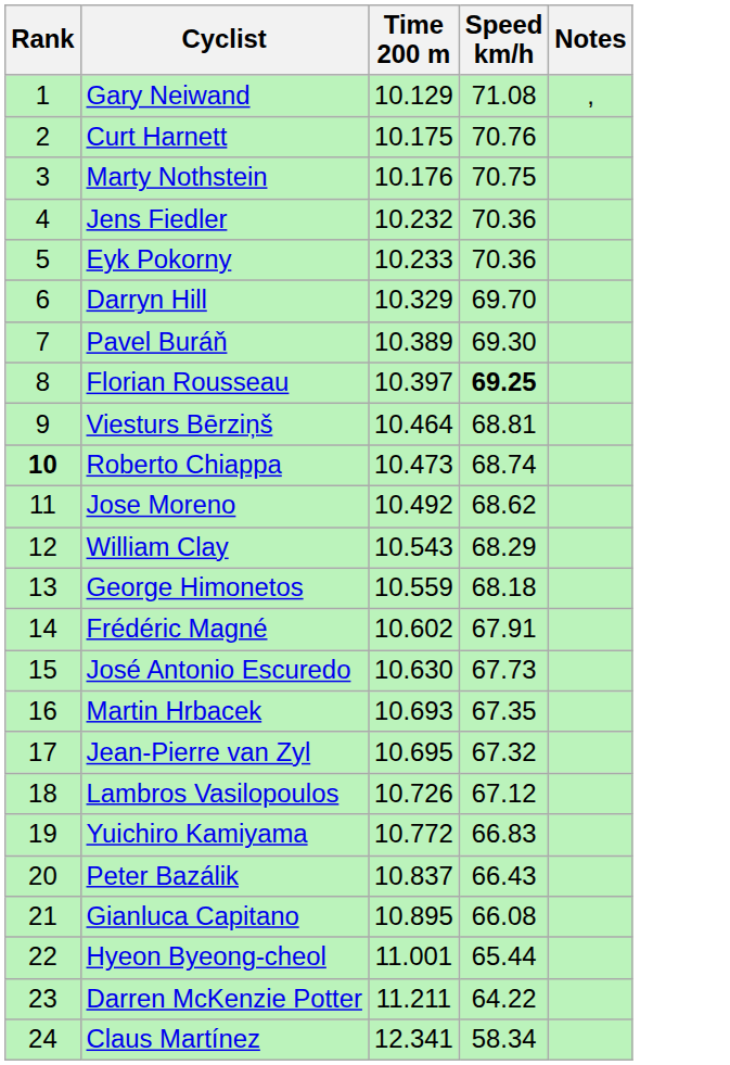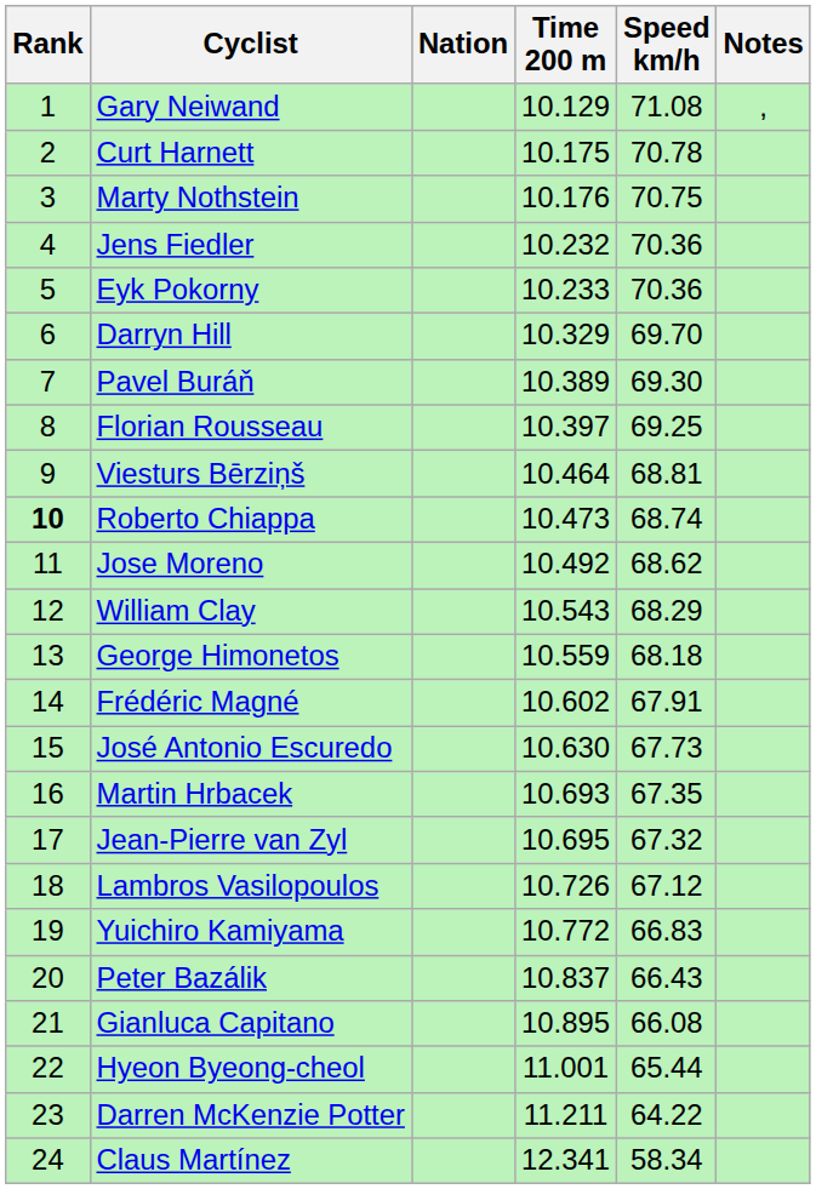 <table class="wikitable sortable" style="text-align:center">
 <tr>
 <th>Rank</th>
 <th>Cyclist</th>
+<th>Nation</th>
 <th>Time<br>200 m</th>
 <th>Speed<br>km/h</th>
 <th>Notes</th>
 </tr>
 <tr bgcolor=bbf3bb>
 <td>1</td>
 <td align=left><a href='#'>Gary Neiwand</a></td>
+<td align=left></td>
 <td>10.129</td>
 <td>71.08</td>
 <td>, </td>
 </tr>
 <tr bgcolor=bbf3bb>
 <td>2</td>
 <td align=left><a href='#'>Curt Harnett</a></td>
+<td align=left></td>
 <td>10.175</td>
-<td>70.76</td>
+<td>70.78</td>
 <td></td>
 </tr>
 <tr bgcolor=bbf3bb>
 <td>3</td>
 <td align=left><a href='#'>Marty Nothstein</a></td>
+<td align=left></td>
 <td>10.176</td>
 <td>70.75</td>
 <td></td>
 </tr>
 <tr bgcolor=bbf3bb>
 <td>4</td>
 <td align=left><a href='#'>Jens Fiedler</a></td>
+<td align=left></td>
 <td>10.232</td>
 <td>70.36</td>
 <td></td>
 </tr>
 <tr bgcolor=bbf3bb>
 <td>5</td>
 <td align=left><a href='#'>Eyk Pokorny</a></td>
+<td align=left></td>
 <td>10.233</td>
 <td>70.36</td>
 <td></td>
 </tr>
 <tr bgcolor=bbf3bb>
 <td>6</td>
 <td align=left><a href='#'>Darryn Hill</a></td>
+<td align=left></td>
 <td>10.329</td>
 <td>69.70</td>
 <td></td>
 </tr>
 <tr bgcolor=bbf3bb>
 <td>7</td>
 <td align=left><a href='#'>Pavel Buráň</a></td>
+<td align=left></td>
 <td>10.389</td>
 <td>69.30</td>
 <td></td>
 </tr>
 <tr bgcolor=bbf3bb>
 <td>8</td>
 <td align=left><a href='#'>Florian Rousseau</a></td>
+<td align=left></td>
 <td>10.397</td>
-<td><strong>69.25</strong></td>
+<td>69.25</td>
 <td></td>
 </tr>
 <tr bgcolor=bbf3bb>
 <td>9</td>
 <td align=left><a href='#'>Viesturs Bērziņš</a></td>
+<td align=left></td>
 <td>10.464</td>
 <td>68.81</td>
 <td></td>
 </tr>
 <tr bgcolor=bbf3bb>
 <td><strong>10</strong></td>
 <td align=left><a href='#'>Roberto Chiappa</a></td>
+<td align=left></td>
 <td>10.473</td>
 <td>68.74</td>
 <td></td>
 </tr>
 <tr bgcolor=bbf3bb>
 <td>11</td>
 <td align=left><a href='#'>Jose Moreno</a></td>
+<td align=left></td>
 <td>10.492</td>
 <td>68.62</td>
 <td></td>
 </tr>
 <tr bgcolor=bbf3bb>
 <td>12</td>
 <td align=left><a href='#'>William Clay</a></td>
+<td align=left></td>
 <td>10.543</td>
 <td>68.29</td>
 <td></td>
 </tr>
 <tr bgcolor=bbf3bb>
 <td>13</td>
 <td align=left><a href='#'>George Himonetos</a></td>
+<td align=left></td>
 <td>10.559</td>
 <td>68.18</td>
 <td></td>
 </tr>
 <tr bgcolor=bbf3bb>
 <td>14</td>
 <td align=left><a href='#'>Frédéric Magné</a></td>
+<td align=left></td>
 <td>10.602</td>
 <td>67.91</td>
 <td></td>
 </tr>
 <tr bgcolor=bbf3bb>
 <td>15</td>
 <td align=left><a href='#'>José Antonio Escuredo</a></td>
+<td align=left></td>
 <td>10.630</td>
 <td>67.73</td>
 <td></td>
 </tr>
 <tr bgcolor=bbf3bb>
 <td>16</td>
 <td align=left><a href='#'>Martin Hrbacek</a></td>
+<td align=left></td>
 <td>10.693</td>
 <td>67.35</td>
 <td></td>
 </tr>
 <tr bgcolor=bbf3bb>
 <td>17</td>
 <td align=left><a href='#'>Jean-Pierre van Zyl</a></td>
+<td align=left></td>
 <td>10.695</td>
 <td>67.32</td>
 <td></td>
 </tr>
 <tr bgcolor=bbf3bb>
 <td>18</td>
 <td align=left><a href='#'>Lambros Vasilopoulos</a></td>
+<td align=left></td>
 <td>10.726</td>
 <td>67.12</td>
 <td></td>
 </tr>
 <tr bgcolor=bbf3bb>
 <td>19</td>
 <td align=left><a href='#'>Yuichiro Kamiyama</a></td>
+<td align=left></td>
 <td>10.772</td>
 <td>66.83</td>
 <td></td>
 </tr>
 <tr bgcolor=bbf3bb>
 <td>20</td>
 <td align=left><a href='#'>Peter Bazálik</a></td>
+<td align=left></td>
 <td>10.837</td>
 <td>66.43</td>
 <td></td>
 </tr>
 <tr bgcolor=bbf3bb>
 <td>21</td>
 <td align=left><a href='#'>Gianluca Capitano</a></td>
+<td align=left></td>
 <td>10.895</td>
 <td>66.08</td>
 <td></td>
 </tr>
 <tr bgcolor=bbf3bb>
 <td>22</td>
 <td align=left><a href='#'>Hyeon Byeong-cheol</a></td>
+<td align=left></td>
 <td>11.001</td>
 <td>65.44</td>
 <td></td>
 </tr>
 <tr bgcolor=bbf3bb>
 <td>23</td>
 <td align=left><a href='#'>Darren McKenzie Potter</a></td>
+<td align=left></td>
 <td>11.211</td>
 <td>64.22</td>
 <td></td>
 </tr>
 <tr bgcolor=bbf3bb>
 <td>24</td>
 <td align=left><a href='#'>Claus Martínez</a></td>
+<td align=left></td>
 <td>12.341</td>
 <td>58.34</td>
 <td></td>
 </tr>
 </table>
